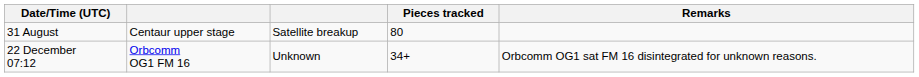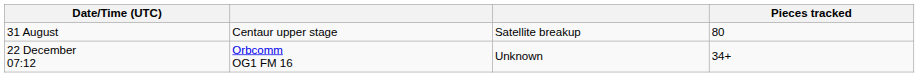 <table class="wikitable" style="width:100%;">
 <tr>
 <th>Date/Time (UTC)</th>
 <th></th>
 <th></th>
 <th>Pieces tracked</th>
-<th>Remarks</th>
 </tr>
 <tr>
 <td>31 August</td>
 <td>Centaur upper stage</td>
 <td>Satellite breakup</td>
 <td>80</td>
-<td></td>
 </tr>
 <tr>
 <td>22 December <br> 07:12</td>
 <td><a href='#'>Orbcomm</a> <br> OG1 FM 16</td>
 <td>Unknown</td>
 <td>34+</td>
-<td>Orbcomm OG1 sat FM 16 disintegrated for unknown reasons.</td>
 </tr>
 </table>
